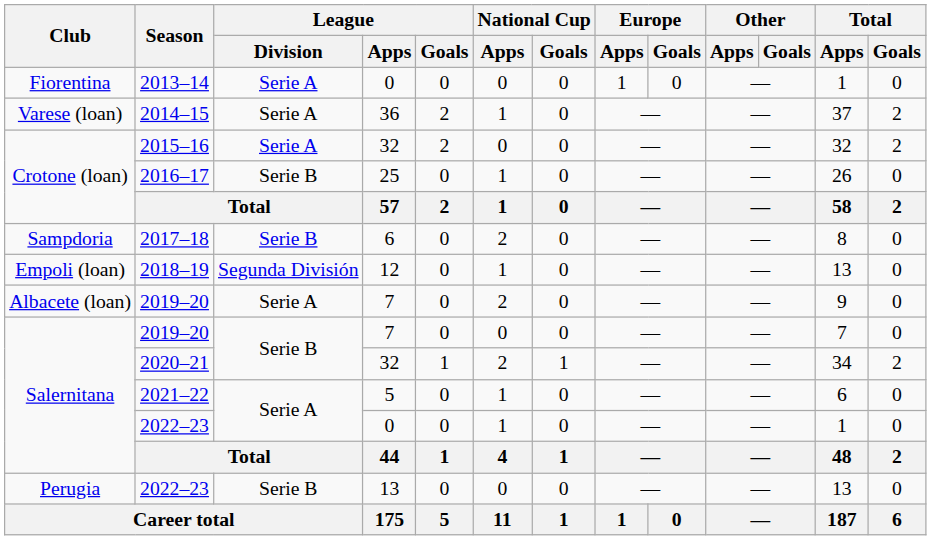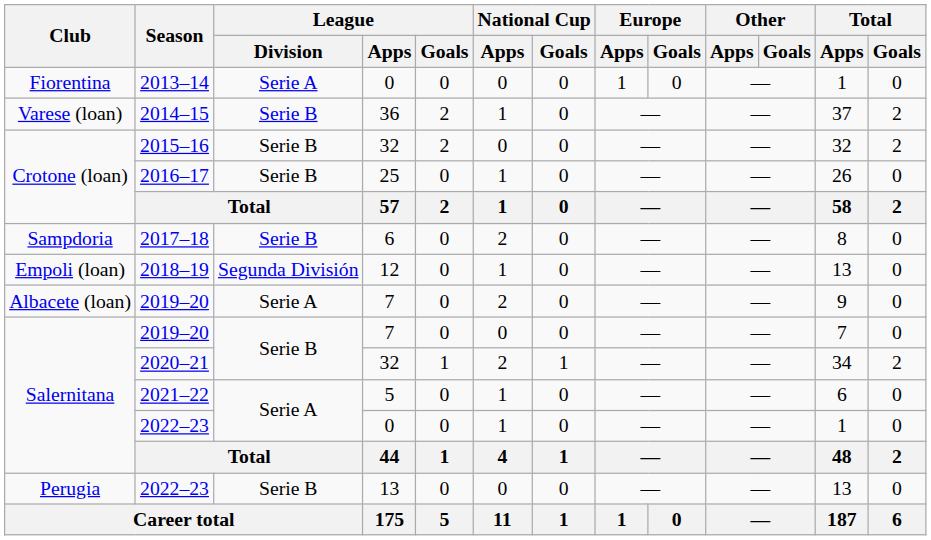 <table class="wikitable" style="text-align:center">
 <tr>
 <th rowspan="2">Club</th>
 <th rowspan="2">Season</th>
 <th colspan="3">League</th>
 <th colspan="2">National Cup</th>
 <th colspan="2">Europe</th>
 <th colspan="2">Other</th>
 <th colspan="2">Total</th>
 </tr>
 <tr>
 <th>Division</th>
 <th>Apps</th>
 <th>Goals</th>
 <th>Apps</th>
 <th>Goals</th>
 <th>Apps</th>
 <th>Goals</th>
 <th>Apps</th>
 <th>Goals</th>
 <th>Apps</th>
 <th>Goals</th>
 </tr>
 <tr>
 <td><a href='#'>Fiorentina</a></td>
 <td><a href='#'>2013–14</a></td>
 <td><a href='#'>Serie A</a></td>
 <td>0</td>
 <td>0</td>
 <td>0</td>
 <td>0</td>
 <td>1</td>
 <td>0</td>
 <td colspan="2">—</td>
 <td>1</td>
 <td>0</td>
 </tr>
 <tr>
 <td><a href='#'>Varese</a> (loan)</td>
 <td><a href='#'>2014–15</a></td>
-<td>Serie A</td>
+<td><a href='#'>Serie B</a></td>
 <td>36</td>
 <td>2</td>
 <td>1</td>
 <td>0</td>
 <td colspan="2">—</td>
 <td colspan="2">—</td>
 <td>37</td>
 <td>2</td>
 </tr>
 <tr>
 <td rowspan="3"><a href='#'>Crotone</a> (loan)</td>
 <td><a href='#'>2015–16</a></td>
-<td><a href='#'>Serie A</a></td>
+<td>Serie B</td>
 <td>32</td>
 <td>2</td>
 <td>0</td>
 <td>0</td>
 <td colspan="2">—</td>
 <td colspan="2">—</td>
 <td>32</td>
 <td>2</td>
 </tr>
 <tr>
 <td><a href='#'>2016–17</a></td>
 <td>Serie B</td>
 <td>25</td>
 <td>0</td>
 <td>1</td>
 <td>0</td>
 <td colspan="2">—</td>
 <td colspan="2">—</td>
 <td>26</td>
 <td>0</td>
 </tr>
 <tr>
 <th colspan="2">Total</th>
 <th>57</th>
 <th>2</th>
 <th>1</th>
 <th>0</th>
 <th colspan="2">—</th>
 <th colspan="2">—</th>
 <th>58</th>
 <th>2</th>
 </tr>
 <tr>
 <td><a href='#'>Sampdoria</a></td>
 <td><a href='#'>2017–18</a></td>
 <td><a href='#'>Serie B</a></td>
 <td>6</td>
 <td>0</td>
 <td>2</td>
 <td>0</td>
 <td colspan="2">—</td>
 <td colspan="2">—</td>
 <td>8</td>
 <td>0</td>
 </tr>
 <tr>
 <td><a href='#'>Empoli</a> (loan)</td>
 <td><a href='#'>2018–19</a></td>
 <td><a href='#'>Segunda División</a></td>
 <td>12</td>
 <td>0</td>
 <td>1</td>
 <td>0</td>
 <td colspan="2">—</td>
 <td colspan="2">—</td>
 <td>13</td>
 <td>0</td>
 </tr>
 <tr>
 <td><a href='#'>Albacete</a> (loan)</td>
 <td><a href='#'>2019–20</a></td>
 <td>Serie A</td>
 <td>7</td>
 <td>0</td>
 <td>2</td>
 <td>0</td>
 <td colspan="2">—</td>
 <td colspan="2">—</td>
 <td>9</td>
 <td>0</td>
 </tr>
 <tr>
 <td rowspan="5"><a href='#'>Salernitana</a></td>
 <td><a href='#'>2019–20</a></td>
 <td rowspan="2">Serie B</td>
 <td>7</td>
 <td>0</td>
 <td>0</td>
 <td>0</td>
 <td colspan="2">—</td>
 <td colspan="2">—</td>
 <td>7</td>
 <td>0</td>
 </tr>
 <tr>
 <td><a href='#'>2020–21</a></td>
 <td>32</td>
 <td>1</td>
 <td>2</td>
 <td>1</td>
 <td colspan="2">—</td>
 <td colspan="2">—</td>
 <td>34</td>
 <td>2</td>
 </tr>
 <tr>
 <td><a href='#'>2021–22</a></td>
 <td rowspan="2">Serie A</td>
 <td>5</td>
 <td>0</td>
 <td>1</td>
 <td>0</td>
 <td colspan="2">—</td>
 <td colspan="2">—</td>
 <td>6</td>
 <td>0</td>
 </tr>
 <tr>
 <td><a href='#'>2022–23</a></td>
 <td>0</td>
 <td>0</td>
 <td>1</td>
 <td>0</td>
 <td colspan="2">—</td>
 <td colspan="2">—</td>
 <td>1</td>
 <td>0</td>
 </tr>
 <tr>
 <th colspan="2">Total</th>
 <th>44</th>
 <th>1</th>
 <th>4</th>
 <th>1</th>
 <th colspan="2">—</th>
 <th colspan="2">—</th>
 <th>48</th>
 <th>2</th>
 </tr>
 <tr>
 <td><a href='#'>Perugia</a></td>
 <td><a href='#'>2022–23</a></td>
 <td>Serie B</td>
 <td>13</td>
 <td>0</td>
 <td>0</td>
 <td>0</td>
 <td colspan="2">—</td>
 <td colspan="2">—</td>
 <td>13</td>
 <td>0</td>
 </tr>
 <tr>
 <th colspan="3">Career total</th>
 <th>175</th>
 <th>5</th>
 <th>11</th>
 <th>1</th>
 <th>1</th>
 <th>0</th>
 <th colspan="2">—</th>
 <th>187</th>
 <th>6</th>
 </tr>
 </table>
